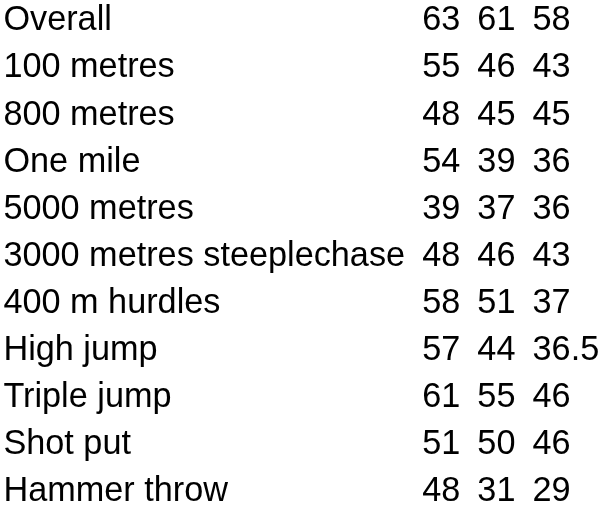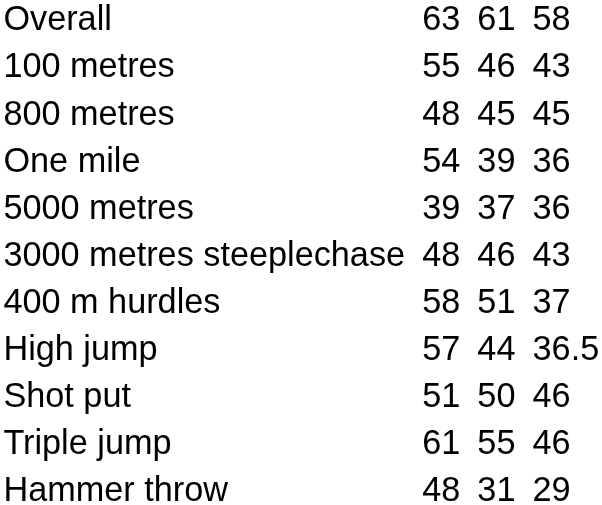 <table>
 <tr>
 <td>Overall</td>
 <td></td>
 <td>63</td>
 <td></td>
 <td>61</td>
 <td></td>
 <td>58</td>
 </tr>
 <tr>
 <td>100 metres</td>
 <td></td>
 <td>55</td>
 <td></td>
 <td>46</td>
 <td></td>
 <td>43</td>
 </tr>
 <tr>
 <td>800 metres</td>
 <td></td>
 <td>48</td>
 <td></td>
 <td>45</td>
 <td></td>
 <td>45</td>
 </tr>
 <tr>
 <td>One mile</td>
 <td></td>
 <td>54</td>
 <td></td>
 <td>39</td>
 <td></td>
 <td>36</td>
 </tr>
 <tr>
 <td>5000 metres</td>
 <td></td>
 <td>39</td>
 <td></td>
 <td>37</td>
 <td></td>
 <td>36</td>
 </tr>
 <tr>
 <td>3000 metres steeplechase</td>
 <td></td>
 <td>48</td>
 <td></td>
 <td>46</td>
 <td></td>
 <td>43</td>
 </tr>
 <tr>
 <td>400 m hurdles</td>
 <td></td>
 <td>58</td>
 <td></td>
 <td>51</td>
 <td></td>
 <td>37</td>
 </tr>
 <tr>
 <td>High jump</td>
 <td></td>
 <td>57</td>
 <td></td>
 <td>44</td>
 <td></td>
 <td>36.5</td>
 </tr>
 <tr>
+<td>Shot put</td>
+<td></td>
+<td>51</td>
+<td></td>
+<td>50</td>
+<td></td>
+<td>46</td>
+</tr>
+<tr>
 <td>Triple jump</td>
 <td></td>
 <td>61</td>
 <td></td>
 <td>55</td>
-<td></td>
-<td>46</td>
-</tr>
-<tr>
-<td>Shot put</td>
-<td></td>
-<td>51</td>
-<td></td>
-<td>50</td>
 <td></td>
 <td>46</td>
 </tr>
 <tr>
 <td>Hammer throw</td>
 <td></td>
 <td>48</td>
 <td></td>
 <td>31</td>
 <td></td>
 <td>29</td>
 </tr>
 <tr>
 </tr>
 </table>
